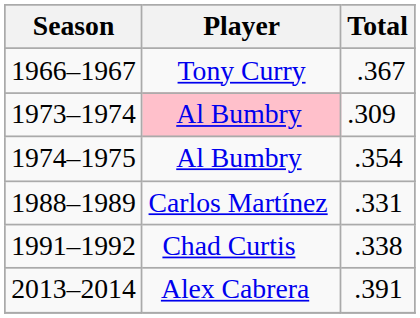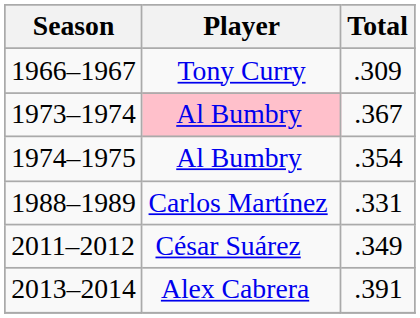 <table class="wikitable">
 <tr>
 <th>Season</th>
 <th>Player</th>
 <th>Total</th>
 </tr>
 <tr align=center>
 <td>1966–1967</td>
 <td><a href='#'>Tony Curry</a></td>
-<td> .367</td>
+<td>.309</td>
 </tr>
 <tr>
 <td>1973–1974</td>
 <td style="background: pink;">    <a href='#'>Al Bumbry</a></td>
-<td>.309</td>
+<td> .367</td>
 </tr>
 <tr>
 <td>1974–1975</td>
 <td>    <a href='#'>Al Bumbry</a></td>
 <td> .354</td>
 </tr>
 <tr>
 <td>1988–1989</td>
 <td><a href='#'>Carlos Martínez</a> </td>
 <td> .331</td>
 </tr>
 <tr>
-<td>1991–1992</td>
-<td>  <a href='#'>Chad Curtis</a></td>
-<td> .338</td>
+<td>2011–2012</td>
+<td> <a href='#'>César Suárez</a></td>
+<td> .349</td>
 </tr>
 <tr>
 <td>2013–2014</td>
 <td>  <a href='#'>Alex Cabrera</a></td>
 <td> .391</td>
 </tr>
 <tr>
 </tr>
 </table>
